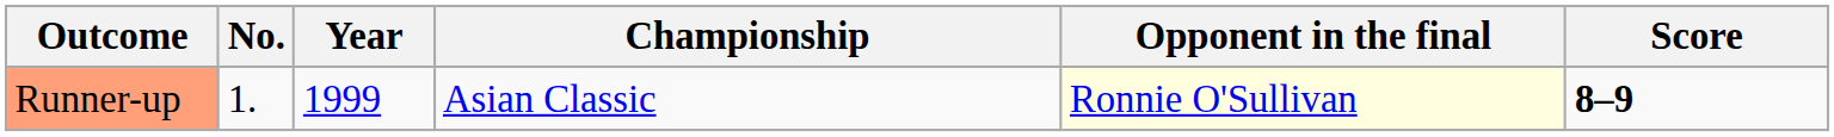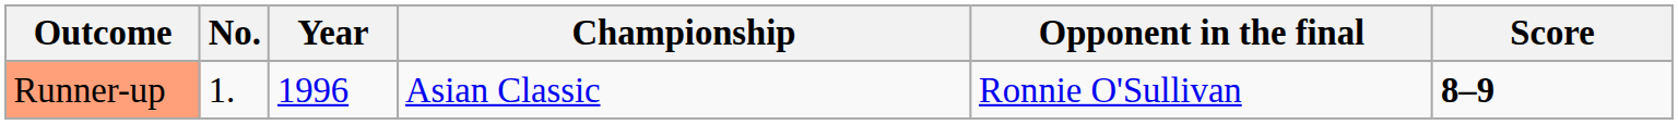 <table class="wikitable">
 <tr>
 <th width="80">Outcome</th>
 <th width="20">No.</th>
 <th width="50">Year</th>
 <th width="250">Championship</th>
 <th width="200">Opponent in the final</th>
 <th width="100">Score</th>
 </tr>
 <tr>
 <td style="background:#ffa07a;">Runner-up</td>
 <td>1.</td>
-<td><a href='#'>1999</a></td>
+<td><a href='#'>1996</a></td>
 <td><a href='#'>Asian Classic</a></td>
-<td style="background: lightyellow;"> <a href='#'>Ronnie O'Sullivan</a></td>
+<td> <a href='#'>Ronnie O'Sullivan</a></td>
 <td><strong>8–9</strong></td>
 </tr>
 </table>
